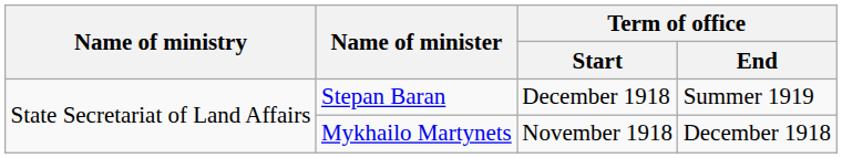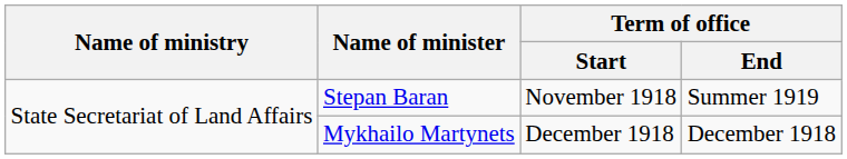 <table class="wikitable">
 <tr>
 <th rowspan="2">Name of ministry</th>
 <th rowspan="2">Name of minister</th>
 <th colspan="2">Term of office</th>
 </tr>
 <tr>
 <th>Start</th>
 <th>End</th>
 </tr>
 <tr>
 <td rowspan="2">State Secretariat of Land Affairs</td>
 <td><a href='#'>Stepan Baran</a></td>
-<td>December 1918</td>
+<td>November 1918</td>
 <td>Summer 1919</td>
 </tr>
 <tr>
 <td><a href='#'>Mykhailo Martynets</a></td>
-<td>November 1918</td>
+<td>December 1918</td>
 <td>December 1918</td>
 </tr>
 </table>
